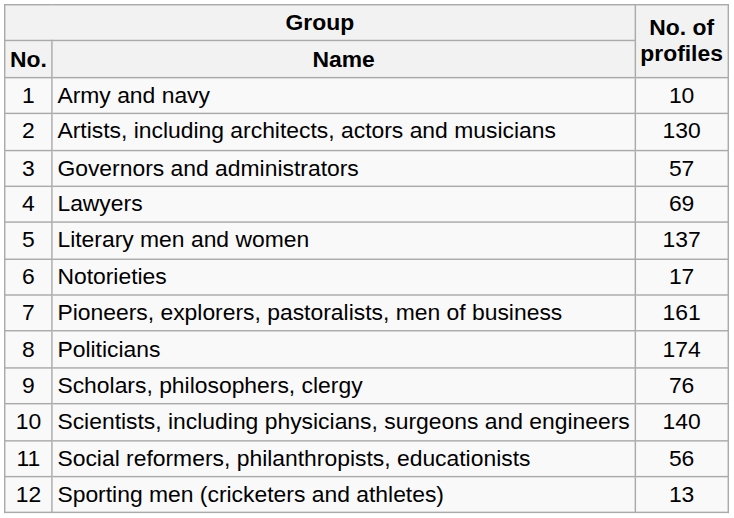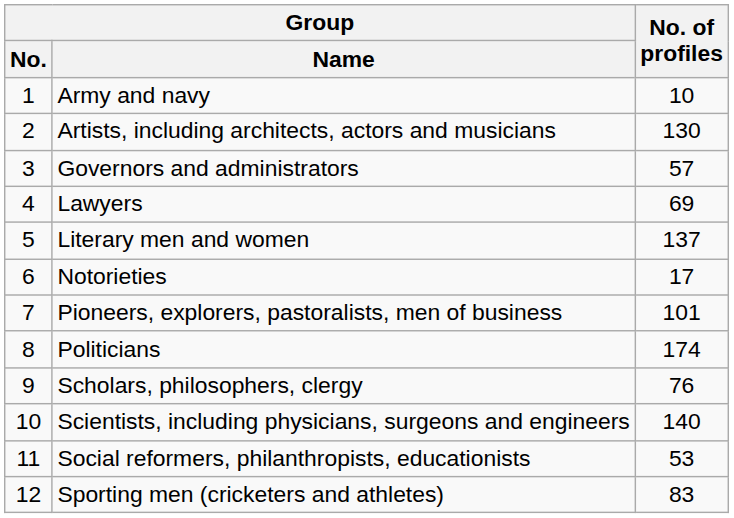 <table class="wikitable sortable" style="text-align:left;">
 <tr>
 <th scope="col" colspan="2">Group</th>
 <th scope="col" rowspan="2">No. of<br>profiles</th>
 </tr>
 <tr>
 <th scope="col">No.</th>
 <th scope="col">Name</th>
 </tr>
 <tr>
 <td align=center>1</td>
 <td>Army and navy</td>
 <td align=center>10</td>
 </tr>
 <tr>
 <td align=center>2</td>
 <td>Artists, including architects, actors and musicians</td>
 <td align=center>130</td>
 </tr>
 <tr>
 <td align=center>3</td>
 <td>Governors and administrators</td>
 <td align=center>57</td>
 </tr>
 <tr>
 <td align=center>4</td>
 <td>Lawyers</td>
 <td align=center>69</td>
 </tr>
 <tr>
 <td align=center>5</td>
 <td>Literary men and women</td>
 <td align=center>137</td>
 </tr>
 <tr>
 <td align=center>6</td>
 <td>Notorieties</td>
 <td align=center>17</td>
 </tr>
 <tr>
 <td align=center>7</td>
 <td>Pioneers, explorers, pastoralists, men of business</td>
-<td align=center>161</td>
+<td align=center>101</td>
 </tr>
 <tr>
 <td align=center>8</td>
 <td>Politicians</td>
 <td align=center>174</td>
 </tr>
 <tr>
 <td align=center>9</td>
 <td>Scholars, philosophers, clergy</td>
 <td align=center>76</td>
 </tr>
 <tr>
 <td align=center>10</td>
 <td>Scientists, including physicians, surgeons and engineers</td>
 <td align=center>140</td>
 </tr>
 <tr>
 <td align=center>11</td>
 <td>Social reformers, philanthropists, educationists</td>
-<td align=center>56</td>
+<td align=center>53</td>
 </tr>
 <tr>
 <td align=center>12</td>
 <td>Sporting men (cricketers and athletes)</td>
-<td align=center>13</td>
+<td align=center>83</td>
 </tr>
 </table>
